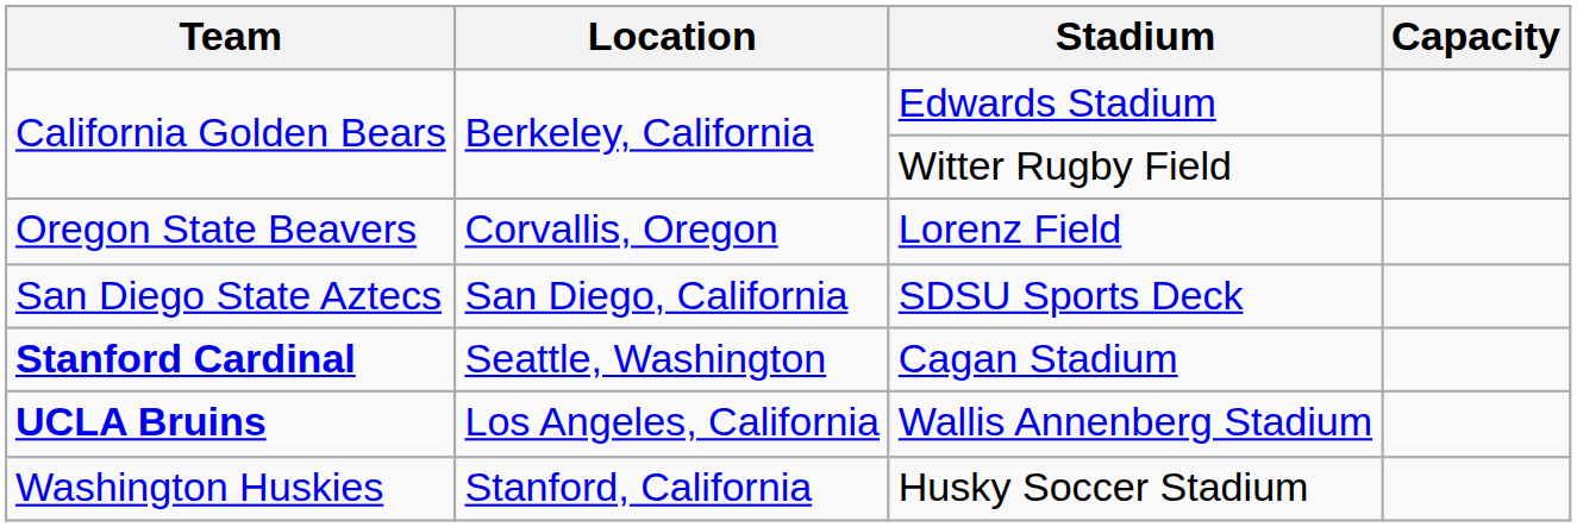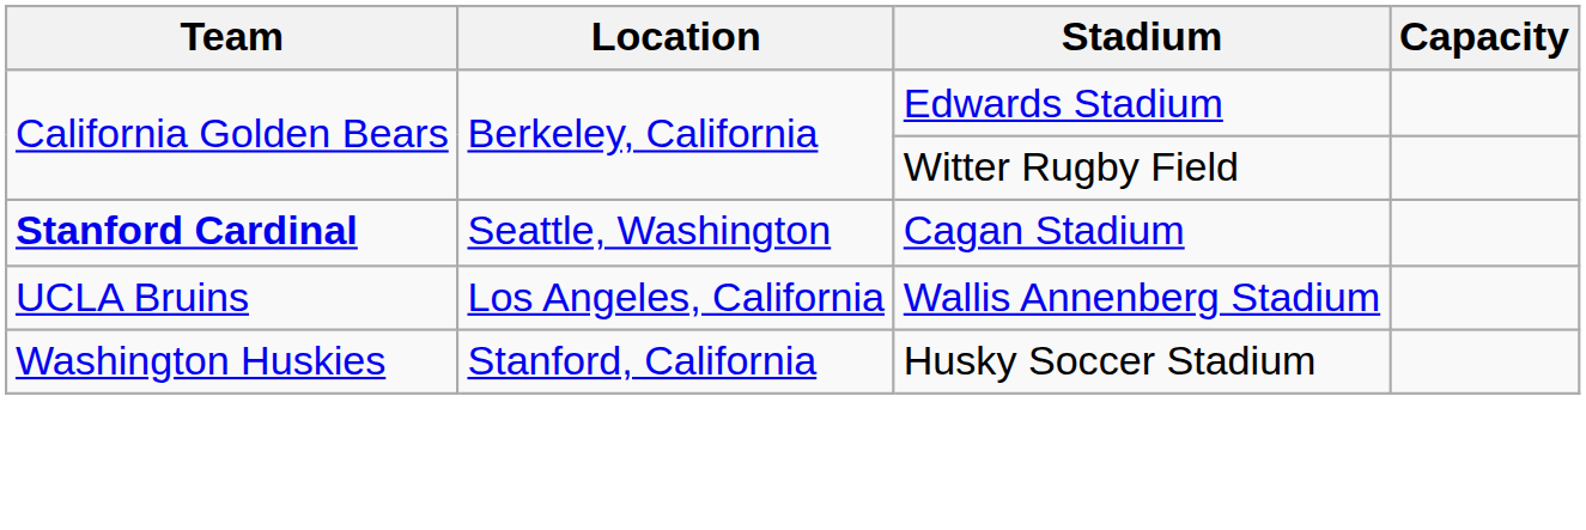 <table class="wikitable sortable">
 <tr>
 <th>Team</th>
 <th>Location</th>
 <th>Stadium</th>
 <th>Capacity</th>
 </tr>
 <tr>
 <td rowspan="2"><a href='#'>California Golden Bears</a></td>
 <td rowspan="2"><a href='#'>Berkeley, California</a></td>
 <td><a href='#'>Edwards Stadium</a></td>
 <td style="text-align:center"></td>
 </tr>
 <tr>
 <td>Witter Rugby Field</td>
 <td style="text-align:center"></td>
 </tr>
 <tr>
-<td><a href='#'>Oregon State Beavers</a></td>
-<td><a href='#'>Corvallis, Oregon</a></td>
-<td><a href='#'>Lorenz Field</a></td>
-<td style="text-align:center"></td>
-</tr>
-<tr>
-<td><a href='#'>San Diego State Aztecs</a></td>
-<td><a href='#'>San Diego, California</a></td>
-<td><a href='#'>SDSU Sports Deck</a></td>
-<td style="text-align:center"></td>
-</tr>
-<tr>
 <td><strong><a href='#'>Stanford Cardinal</a></strong></td>
 <td><a href='#'>Seattle, Washington</a></td>
 <td><a href='#'>Cagan Stadium</a></td>
 <td style="text-align:center"></td>
 </tr>
 <tr>
-<td><strong><a href='#'>UCLA Bruins</a></strong></td>
+<td><a href='#'>UCLA Bruins</a></td>
 <td><a href='#'>Los Angeles, California</a></td>
 <td><a href='#'>Wallis Annenberg Stadium</a></td>
 <td style="text-align:center"></td>
 </tr>
 <tr>
 <td><a href='#'>Washington Huskies</a></td>
 <td><a href='#'>Stanford, California</a></td>
 <td>Husky Soccer Stadium</td>
 <td style="text-align:center"></td>
 </tr>
 </table>
